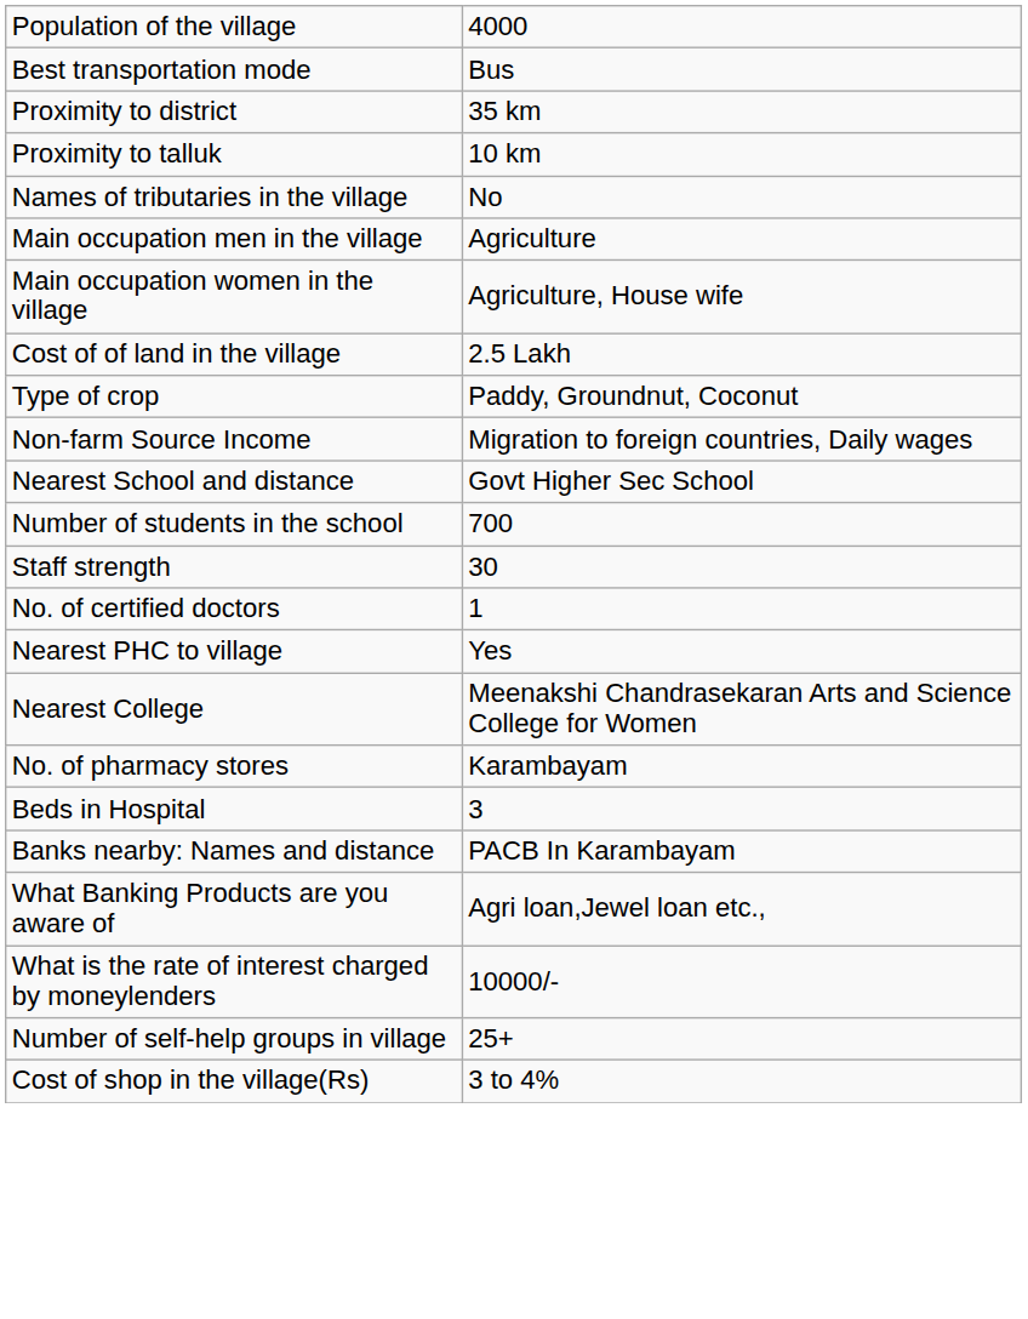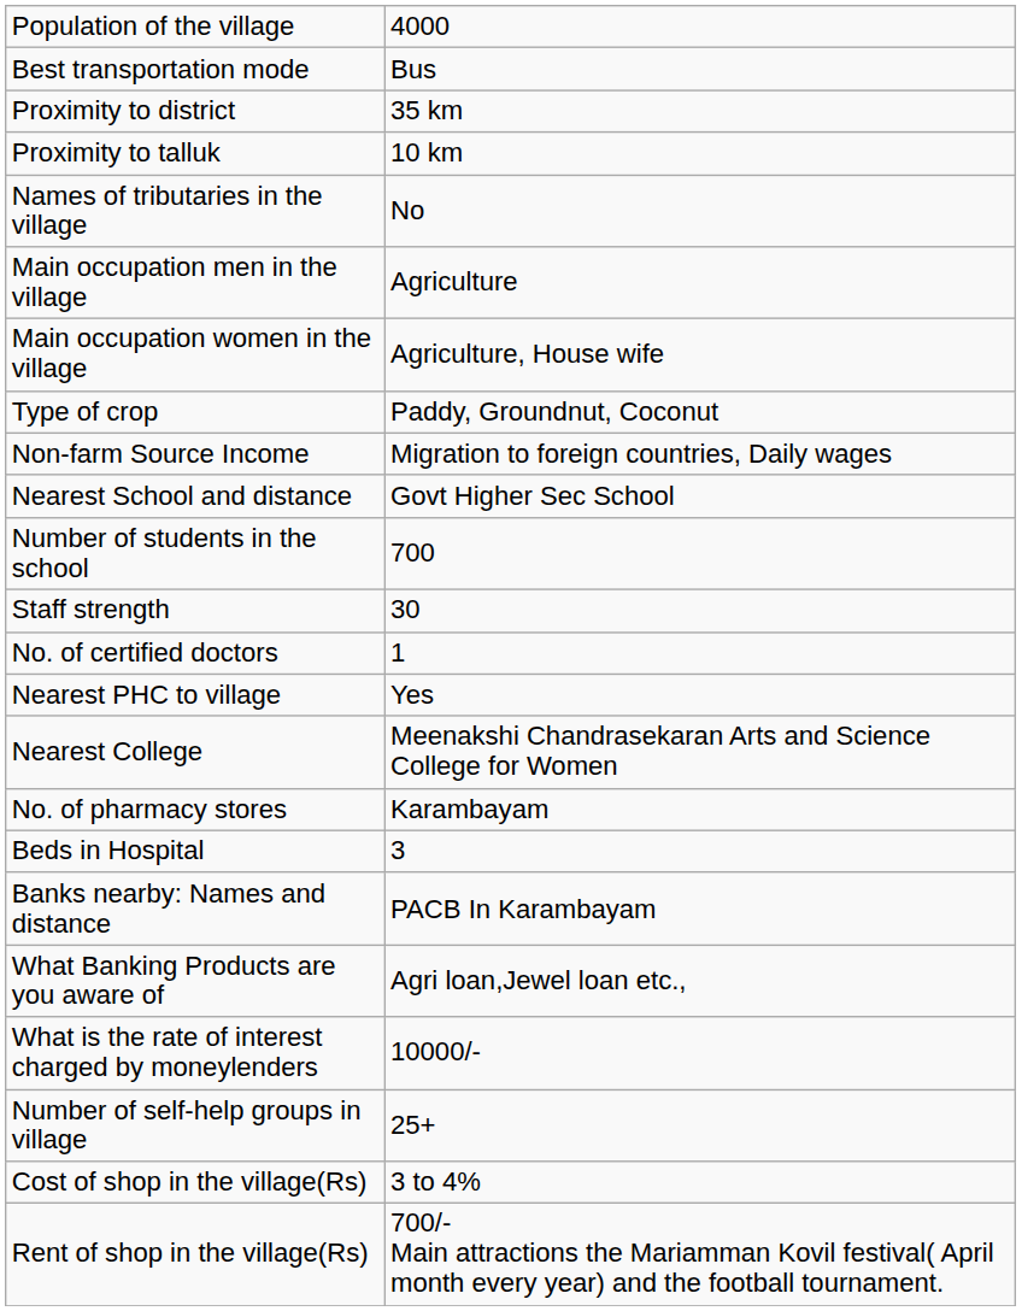 <table class = "wikitable">
 <tr>
 <td>Population of the village</td>
 <td>4000</td>
 </tr>
 <tr>
 <td>Best transportation mode</td>
 <td>Bus</td>
 </tr>
 <tr>
 <td>Proximity to district</td>
 <td>35 km</td>
 </tr>
 <tr>
 <td>Proximity to talluk</td>
 <td>10 km</td>
 </tr>
 <tr>
 <td>Names of tributaries in the village</td>
 <td>No</td>
 </tr>
 <tr>
 <td>Main occupation men in the village</td>
 <td>Agriculture</td>
 </tr>
 <tr>
 <td>Main occupation women in the village</td>
 <td>Agriculture, House wife</td>
-</tr>
-<tr>
-<td>Cost of  of land in the village</td>
-<td>2.5 Lakh</td>
 </tr>
 <tr>
 <td>Type of crop</td>
 <td>Paddy, Groundnut, Coconut</td>
 </tr>
 <tr>
 <td>Non-farm Source Income</td>
 <td>Migration to foreign countries, Daily wages</td>
 </tr>
 <tr>
 <td>Nearest School and distance</td>
 <td>Govt Higher Sec School</td>
 </tr>
 <tr>
 <td>Number of students in the school</td>
 <td>700</td>
 </tr>
 <tr>
 <td>Staff strength</td>
 <td>30</td>
 </tr>
 <tr>
 <td>No. of certified doctors</td>
 <td>1</td>
 </tr>
 <tr>
 <td>Nearest PHC to village</td>
 <td>Yes</td>
 </tr>
 <tr>
 <td>Nearest College</td>
 <td>Meenakshi Chandrasekaran Arts and Science College for Women</td>
 </tr>
 <tr>
 <td>No. of pharmacy stores</td>
 <td>Karambayam</td>
 </tr>
 <tr>
 <td>Beds in Hospital</td>
 <td>3</td>
 </tr>
 <tr>
 <td>Banks nearby: Names and distance</td>
 <td>PACB In Karambayam</td>
 </tr>
 <tr>
 <td>What Banking Products are you aware of</td>
 <td>Agri loan,Jewel loan etc.,</td>
 </tr>
 <tr>
 <td>What is the rate of interest charged by moneylenders</td>
 <td>10000/-</td>
 </tr>
 <tr>
 <td>Number of self-help groups in village</td>
 <td>25+</td>
 </tr>
 <tr>
 <td>Cost of  shop in the village(Rs)</td>
 <td>3 to 4%</td>
 </tr>
+<tr>
+<td>Rent of  shop in the village(Rs)</td>
+<td>700/-<br>Main attractions   the Mariamman Kovil festival( April month every year) and the football tournament.</td>
+</tr>
 </table>
